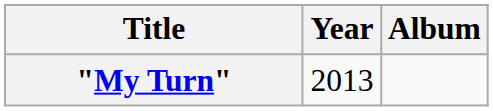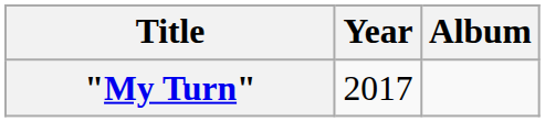 <table class="wikitable plainrowheaders" style="text-align:center;">
 <tr>
 <th scope="col" style="width:9em;">Title</th>
 <th scope="col" style="width:1em;">Year</th>
 <th scope="col">Album</th>
 </tr>
 <tr>
 <th scope="row">"<a href='#'>My Turn</a>"</th>
-<td>2013</td>
+<td>2017</td>
 <td></td>
 </tr>
 </table>
